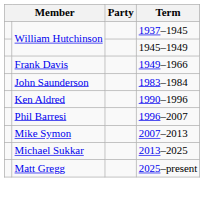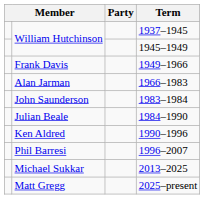 <table class="wikitable">
 <tr>
 <th colspan="2">Member</th>
 <th>Party</th>
 <th>Term</th>
 </tr>
 <tr>
 <td> </td>
 <td rowspan="2"><a href='#'>William Hutchinson</a></td>
 <td></td>
 <td><a href='#'>1937</a>–1945</td>
 </tr>
 <tr>
 <td> </td>
 <td></td>
 <td>1945–1949</td>
 </tr>
 <tr>
 <td> </td>
 <td><a href='#'>Frank Davis</a></td>
 <td></td>
 <td><a href='#'>1949</a>–1966</td>
 </tr>
 <tr>
 <td> </td>
+<td><a href='#'>Alan Jarman</a></td>
+<td></td>
+<td><a href='#'>1966</a>–1983</td>
+</tr>
+<tr>
+<td> </td>
 <td><a href='#'>John Saunderson</a></td>
 <td></td>
 <td><a href='#'>1983</a>–1984</td>
+</tr>
+<tr>
+<td> </td>
+<td><a href='#'>Julian Beale</a></td>
+<td></td>
+<td><a href='#'>1984</a>–1990</td>
 </tr>
 <tr>
 <td> </td>
 <td><a href='#'>Ken Aldred</a></td>
 <td></td>
 <td><a href='#'>1990</a>–1996</td>
 </tr>
 <tr>
 <td> </td>
 <td><a href='#'>Phil Barresi</a></td>
 <td></td>
 <td><a href='#'>1996</a>–2007</td>
 </tr>
 <tr>
 <td> </td>
-<td><a href='#'>Mike Symon</a></td>
-<td></td>
-<td><a href='#'>2007</a>–2013</td>
-</tr>
-<tr>
-<td> </td>
 <td><a href='#'>Michael Sukkar</a></td>
 <td></td>
 <td><a href='#'>2013</a>–2025</td>
 </tr>
 <tr>
 <td> </td>
 <td><a href='#'>Matt Gregg</a></td>
 <td></td>
 <td><a href='#'>2025</a>–present</td>
 </tr>
 </table>
